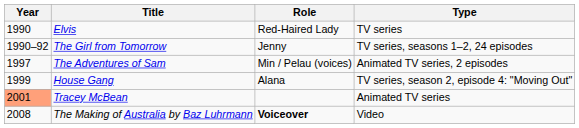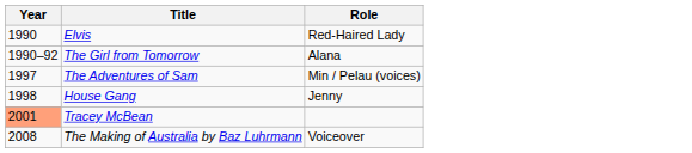 <table class="wikitable">
 <tr>
 <th>Year</th>
 <th>Title</th>
 <th>Role</th>
-<th>Type</th>
 </tr>
 <tr>
 <td>1990</td>
 <td><em><a href='#'>Elvis</a></em></td>
 <td>Red-Haired Lady</td>
-<td>TV series</td>
 </tr>
 <tr>
 <td>1990–92</td>
 <td><em><a href='#'>The Girl from Tomorrow</a></em></td>
-<td>Jenny</td>
-<td>TV series, seasons 1–2, 24 episodes</td>
+<td>Alana</td>
 </tr>
 <tr>
 <td>1997</td>
 <td><em><a href='#'>The Adventures of Sam</a></em></td>
 <td>Min / Pelau (voices)</td>
-<td>Animated TV series, 2 episodes</td>
 </tr>
 <tr>
-<td>1999</td>
+<td>1998</td>
 <td><em><a href='#'>House Gang</a></em></td>
-<td>Alana</td>
-<td>TV series, season 2, episode 4: "Moving Out"</td>
+<td>Jenny</td>
 </tr>
 <tr>
 <td style="background: lightsalmon;">2001</td>
 <td><em><a href='#'>Tracey McBean</a></em></td>
 <td></td>
-<td>Animated TV series</td>
 </tr>
 <tr>
 <td>2008</td>
 <td><em>The Making of <a href='#'>Australia</a> by <a href='#'>Baz Luhrmann</a></em></td>
-<td><strong>Voiceover</strong></td>
-<td>Video</td>
+<td>Voiceover</td>
 </tr>
 </table>
